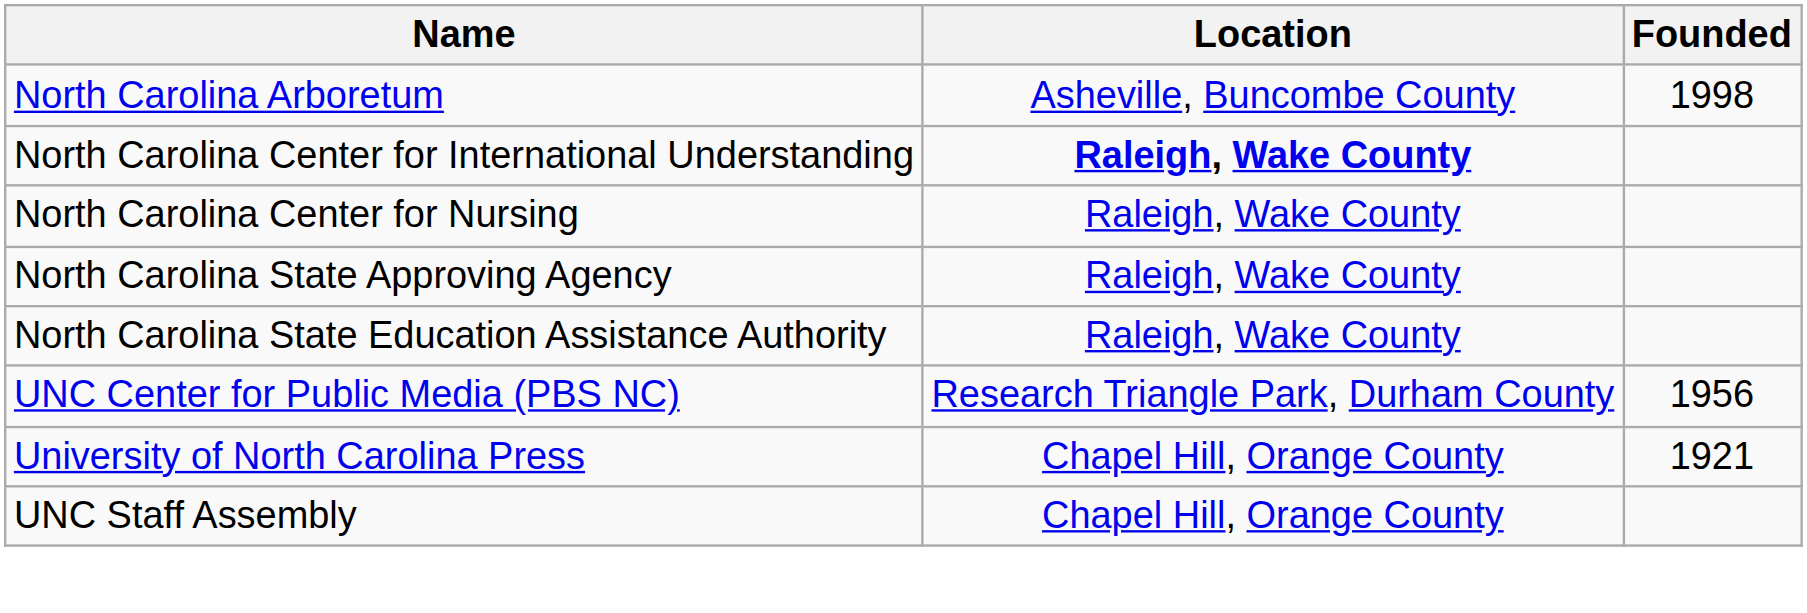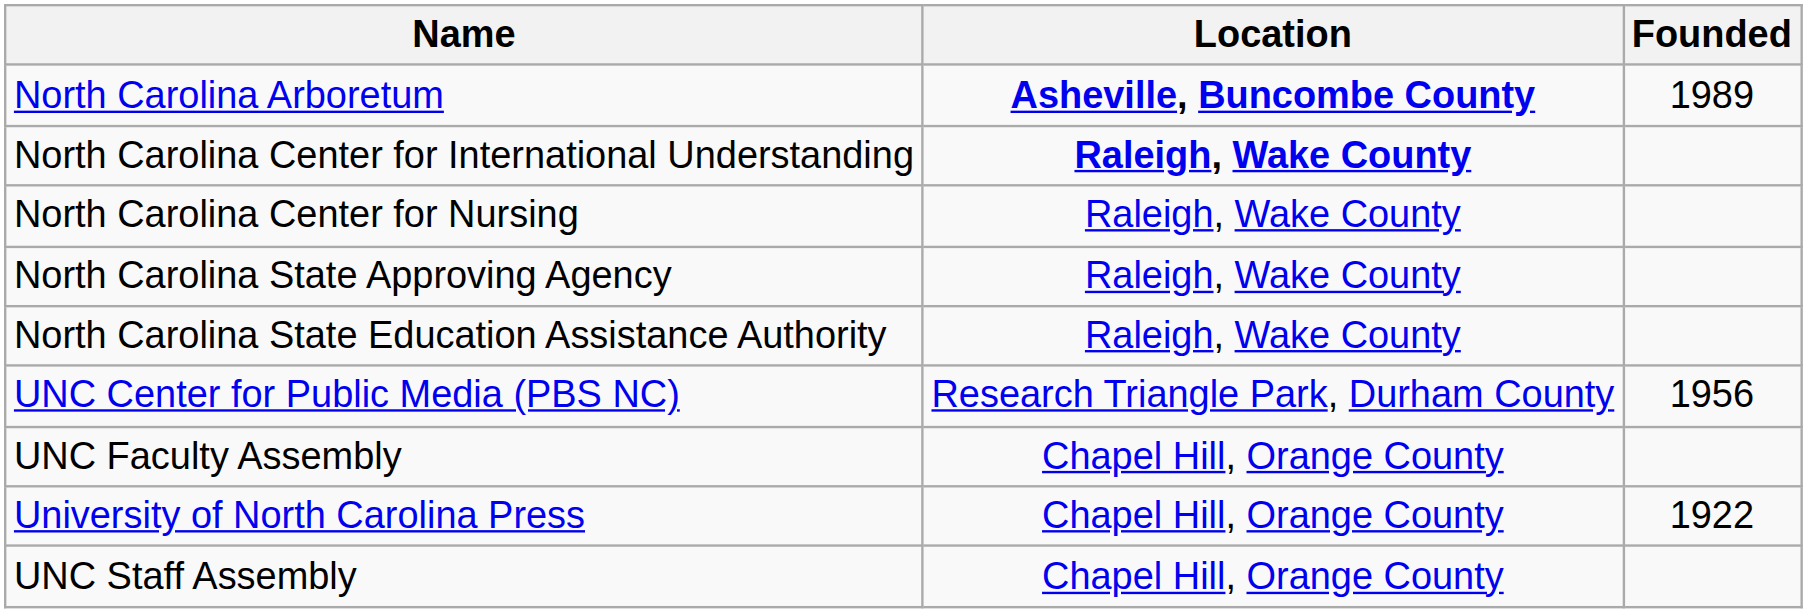 <table class="wikitable sortable" style="text-align:left;">
 <tr>
 <th>Name</th>
 <th>Location</th>
 <th>Founded</th>
 </tr>
 <tr>
 <td><a href='#'>North Carolina Arboretum</a></td>
-<td style="text-align:center;"><a href='#'>Asheville</a>, <a href='#'>Buncombe County</a></td>
-<td style="text-align:center;">1998</td>
+<td style="text-align:center;"><strong><a href='#'>Asheville</a>, <a href='#'>Buncombe County</a></strong></td>
+<td style="text-align:center;">1989</td>
 </tr>
 <tr>
 <td>North Carolina Center for International Understanding</td>
 <td style="text-align:center;"><strong><a href='#'>Raleigh</a>, <a href='#'>Wake County</a></strong></td>
 <td style="text-align:center;"></td>
 </tr>
 <tr>
 <td>North Carolina Center for Nursing</td>
 <td style="text-align:center;"><a href='#'>Raleigh</a>, <a href='#'>Wake County</a></td>
 <td style="text-align:center;"></td>
 </tr>
 <tr>
 <td>North Carolina State Approving Agency</td>
 <td style="text-align:center;"><a href='#'>Raleigh</a>, <a href='#'>Wake County</a></td>
 <td style="text-align:center;"></td>
 </tr>
 <tr>
 <td>North Carolina State Education Assistance Authority</td>
 <td style="text-align:center;"><a href='#'>Raleigh</a>, <a href='#'>Wake County</a></td>
 <td style="text-align:center;"></td>
 </tr>
 <tr>
 <td><a href='#'>UNC Center for Public Media (PBS NC)</a></td>
 <td style="text-align:center;"><a href='#'>Research Triangle Park</a>, <a href='#'>Durham County</a></td>
 <td style="text-align:center;">1956</td>
 </tr>
 <tr>
+<td>UNC Faculty Assembly</td>
+<td style="text-align:center;"><a href='#'>Chapel Hill</a>, <a href='#'>Orange County</a></td>
+<td style="text-align:center;"></td>
+</tr>
+<tr>
 <td><a href='#'>University of North Carolina Press</a></td>
 <td style="text-align:center;"><a href='#'>Chapel Hill</a>, <a href='#'>Orange County</a></td>
-<td style="text-align:center;">1921</td>
+<td style="text-align:center;">1922</td>
 </tr>
 <tr>
 <td>UNC Staff Assembly</td>
 <td style="text-align:center;"><a href='#'>Chapel Hill</a>, <a href='#'>Orange County</a></td>
 <td style="text-align:center;"></td>
 </tr>
 </table>
